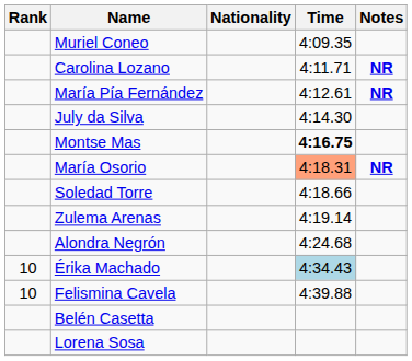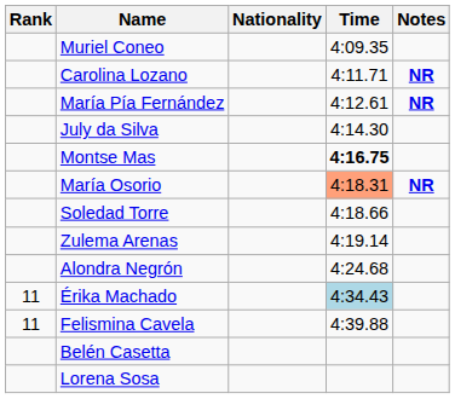 <table class="wikitable sortable" style="text-align:center;font-size:95%">
 <tr>
 <th>Rank</th>
 <th>Name</th>
 <th>Nationality</th>
 <th>Time</th>
 <th>Notes</th>
 </tr>
 <tr>
 <td></td>
 <td align=left><a href='#'>Muriel Coneo</a></td>
 <td align=left></td>
 <td>4:09.35</td>
 <td></td>
 </tr>
 <tr>
 <td></td>
 <td align=left><a href='#'>Carolina Lozano</a></td>
 <td align=left></td>
 <td>4:11.71</td>
 <td><strong><a href='#'>NR</a></strong></td>
 </tr>
 <tr>
 <td></td>
 <td align=left><a href='#'>María Pía Fernández</a></td>
 <td align=left></td>
 <td>4:12.61</td>
 <td><strong><a href='#'>NR</a></strong></td>
 </tr>
 <tr>
 <td></td>
 <td align=left><a href='#'>July da Silva</a></td>
 <td align=left></td>
 <td>4:14.30</td>
 <td></td>
 </tr>
 <tr>
 <td></td>
 <td align=left><a href='#'>Montse Mas</a></td>
 <td align=left></td>
 <td><strong>4:16.75</strong></td>
 <td></td>
 </tr>
 <tr>
 <td></td>
 <td align=left><a href='#'>María Osorio</a></td>
 <td align=left></td>
 <td style="background: lightsalmon;">4:18.31</td>
 <td><strong><a href='#'>NR</a></strong></td>
 </tr>
 <tr>
 <td></td>
 <td align=left><a href='#'>Soledad Torre</a></td>
 <td align=left></td>
 <td>4:18.66</td>
 <td></td>
 </tr>
 <tr>
 <td></td>
 <td align=left><a href='#'>Zulema Arenas</a></td>
 <td align=left></td>
 <td>4:19.14</td>
 <td></td>
 </tr>
 <tr>
 <td></td>
 <td align=left><a href='#'>Alondra Negrón</a></td>
 <td align=left></td>
 <td>4:24.68</td>
 <td></td>
 </tr>
 <tr>
-<td>10</td>
+<td>11</td>
 <td align=left><a href='#'>Érika Machado</a></td>
 <td align=left></td>
 <td style="background: lightblue;">4:34.43</td>
 <td></td>
 </tr>
 <tr>
-<td>10</td>
+<td>11</td>
 <td align=left><a href='#'>Felismina Cavela</a></td>
 <td align=left></td>
 <td>4:39.88</td>
 <td></td>
 </tr>
 <tr>
 <td></td>
 <td align=left><a href='#'>Belén Casetta</a></td>
 <td align=left></td>
 <td></td>
 <td></td>
 </tr>
 <tr>
 <td></td>
 <td align=left><a href='#'>Lorena Sosa</a></td>
 <td align=left></td>
 <td></td>
 <td></td>
 </tr>
 </table>
